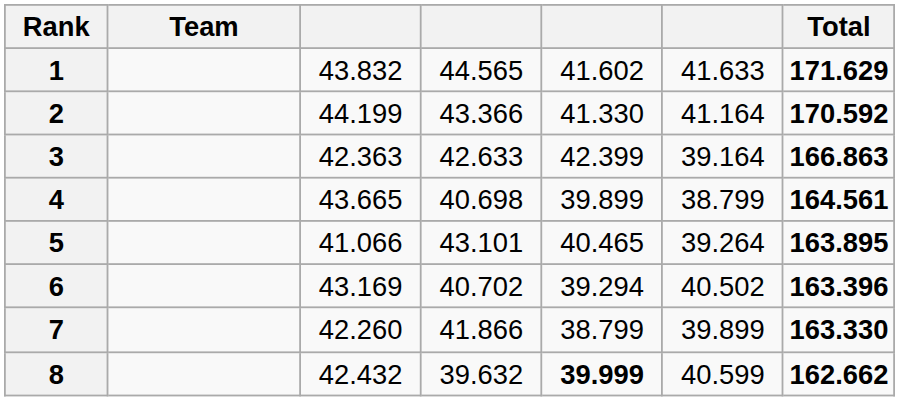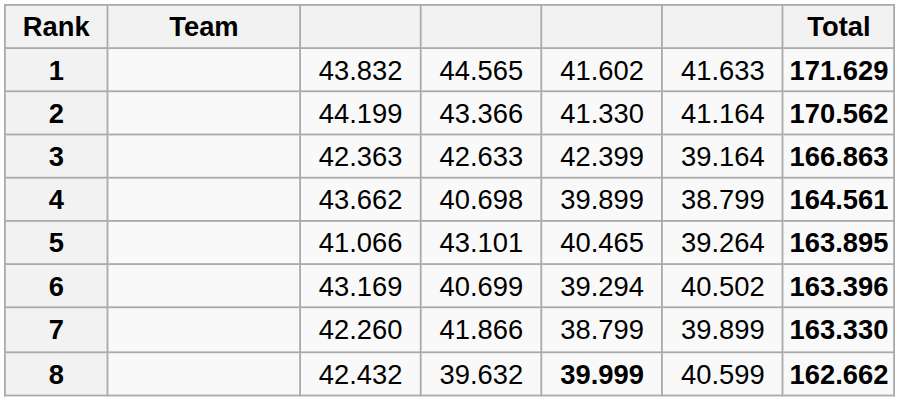 <table class="wikitable sortable" style="text-align:center; font-size:95%">
 <tr>
 <th scope="col" style="width:50px;">Rank</th>
 <th scope="col" style="width:100px;">Team</th>
 <th scope="col" style="width:60px;"></th>
 <th scope="col" style="width:60px;"></th>
 <th scope="col" style="width:60px;"></th>
 <th scope="col" style="width:60px;"></th>
 <th>Total</th>
 </tr>
 <tr>
 <th>1</th>
 <td align="left"></td>
 <td>43.832</td>
 <td>44.565</td>
 <td>41.602</td>
 <td>41.633</td>
 <td><strong>171.629</strong></td>
 </tr>
 <tr>
 <th>2</th>
 <td align="left"></td>
 <td>44.199</td>
 <td>43.366</td>
 <td>41.330</td>
 <td>41.164</td>
-<td><strong>170.592</strong></td>
+<td><strong>170.562</strong></td>
 </tr>
 <tr>
 <th>3</th>
 <td align="left"></td>
 <td>42.363</td>
 <td>42.633</td>
 <td>42.399</td>
 <td>39.164</td>
 <td><strong>166.863</strong></td>
 </tr>
 <tr>
 <th>4</th>
 <td align="left"></td>
-<td>43.665</td>
+<td>43.662</td>
 <td>40.698</td>
 <td>39.899</td>
 <td>38.799</td>
 <td><strong>164.561</strong></td>
 </tr>
 <tr>
 <th>5</th>
 <td align="left"></td>
 <td>41.066</td>
 <td>43.101</td>
 <td>40.465</td>
 <td>39.264</td>
 <td><strong>163.895</strong></td>
 </tr>
 <tr>
 <th>6</th>
 <td align="left"></td>
 <td>43.169</td>
-<td>40.702</td>
+<td>40.699</td>
 <td>39.294</td>
 <td>40.502</td>
 <td><strong>163.396</strong></td>
 </tr>
 <tr>
 <th>7</th>
 <td align="left"></td>
 <td>42.260</td>
 <td>41.866</td>
 <td>38.799</td>
 <td>39.899</td>
 <td><strong>163.330</strong></td>
 </tr>
 <tr>
 <th>8</th>
 <td align="left"></td>
 <td>42.432</td>
 <td>39.632</td>
 <td><strong>39.999</strong></td>
 <td>40.599</td>
 <td><strong>162.662</strong></td>
 </tr>
 </table>
